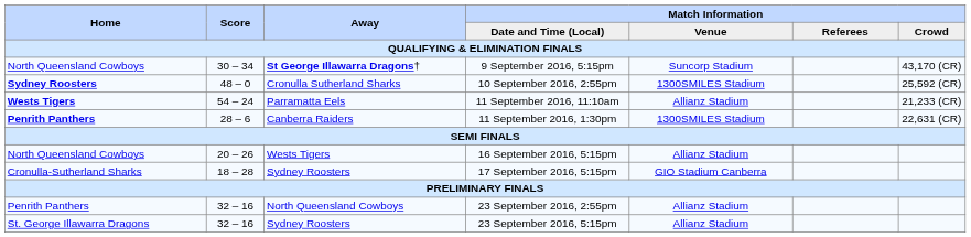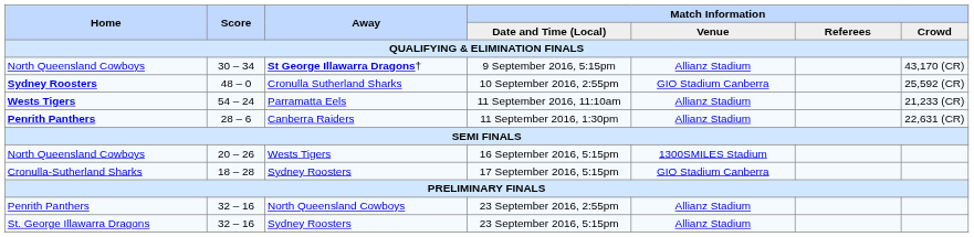 <table border="1" cellpadding="3" cellspacing="0" style="border-collapse:collapse; font-size:90%; text-align:center; width:100%;">
 <tr style="background:#c1d8ff;">
 <th rowspan="2" style="width:21%;">Home</th>
 <th rowspan="2" style="width:6%;">Score</th>
 <th rowspan="2" style="width:21%;">Away</th>
 <th colspan=6>Match Information</th>
 </tr>
 <tr style="background:#efefef;">
 <th width=17%>Date and Time (Local)</th>
 <th width=17%>Venue</th>
 <th width=11%>Referees</th>
 <th width=7%>Crowd</th>
 </tr>
 <tr style="background:#d0e7ff;">
 <td colspan=7><strong>QUALIFYING & ELIMINATION FINALS</strong></td>
 </tr>
 <tr style="background:#f5faff;">
 <td align=left> <a href='#'>North Queensland Cowboys</a></td>
 <td>30 – 34</td>
 <td align=left> <strong><a href='#'>St George Illawarra Dragons</a></strong>†</td>
 <td>9 September 2016, 5:15pm</td>
-<td><a href='#'>Suncorp Stadium</a></td>
+<td><a href='#'>Allianz Stadium</a></td>
 <td></td>
 <td>43,170 (CR)</td>
 </tr>
 <tr style="background:#f5faff;">
 <td align=left> <strong><a href='#'>Sydney Roosters</a></strong></td>
 <td>48 – 0</td>
 <td align=left> <a href='#'>Cronulla Sutherland Sharks</a></td>
 <td>10 September 2016, 2:55pm</td>
-<td><a href='#'>1300SMILES Stadium</a></td>
+<td><a href='#'>GIO Stadium Canberra</a></td>
 <td></td>
 <td>25,592 (CR)</td>
 </tr>
 <tr style="background:#f5faff;">
 <td align=left> <strong><a href='#'>Wests Tigers</a></strong></td>
 <td>54 – 24</td>
 <td align=left> <a href='#'>Parramatta Eels</a></td>
 <td>11 September 2016, 11:10am</td>
 <td><a href='#'>Allianz Stadium</a></td>
 <td></td>
 <td>21,233 (CR)</td>
 </tr>
 <tr style="background:#f5faff;">
 <td align=left> <strong><a href='#'>Penrith Panthers</a></strong></td>
 <td>28 – 6</td>
 <td align=left> <a href='#'>Canberra Raiders</a></td>
 <td>11 September 2016, 1:30pm</td>
-<td><a href='#'>1300SMILES Stadium</a></td>
+<td><a href='#'>Allianz Stadium</a></td>
 <td></td>
 <td>22,631 (CR)</td>
 </tr>
 <tr style="background:#d0e7ff;">
 <td colspan=7><strong>SEMI FINALS</strong></td>
 </tr>
 <tr style="background:#f5faff;">
 <td align=left> <a href='#'>North Queensland Cowboys</a></td>
 <td>20 – 26</td>
 <td align=left> <a href='#'>Wests Tigers</a></td>
 <td>16 September 2016, 5:15pm</td>
-<td><a href='#'>Allianz Stadium</a></td>
+<td><a href='#'>1300SMILES Stadium</a></td>
 <td></td>
 <td></td>
 </tr>
 <tr style="background:#f5faff;">
 <td align=left> <a href='#'>Cronulla-Sutherland Sharks</a></td>
 <td>18 – 28</td>
 <td align=left> <a href='#'>Sydney Roosters</a></td>
 <td>17 September 2016, 5:15pm</td>
 <td><a href='#'>GIO Stadium Canberra</a></td>
 <td></td>
 <td></td>
 </tr>
 <tr style="background:#d0e7ff;">
 <td colspan=7><strong>PRELIMINARY FINALS</strong></td>
 </tr>
 <tr style="background:#f5faff;">
 <td align=left> <a href='#'>Penrith Panthers</a></td>
 <td>32 – 16</td>
 <td align=left> <a href='#'>North Queensland Cowboys</a></td>
 <td>23 September 2016, 2:55pm</td>
 <td><a href='#'>Allianz Stadium</a></td>
 <td></td>
 <td></td>
 </tr>
 <tr style="background:#f5faff;">
 <td align=left> <a href='#'>St. George Illawarra Dragons</a></td>
 <td>32 – 16</td>
 <td align=left> <a href='#'>Sydney Roosters</a></td>
 <td>23 September 2016, 5:15pm</td>
 <td><a href='#'>Allianz Stadium</a></td>
 <td></td>
 <td></td>
 </tr>
 </table>
